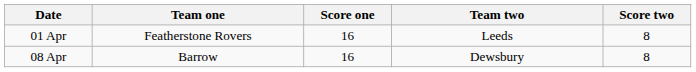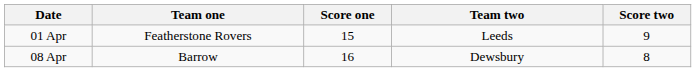 <table class="wikitable" style="text-align: center">
 <tr>
 <th width=100>Date</th>
 <th width=250>Team one</th>
 <th width=100>Score one</th>
 <th width=250>Team two</th>
 <th width=100>Score two</th>
 </tr>
 <tr>
 <td>01 Apr</td>
 <td>Featherstone Rovers</td>
-<td>16</td>
+<td>15</td>
 <td>Leeds</td>
-<td>8</td>
+<td>9</td>
 </tr>
 <tr>
 <td>08 Apr</td>
 <td>Barrow</td>
 <td>16</td>
 <td>Dewsbury</td>
 <td>8</td>
 </tr>
 </table>
